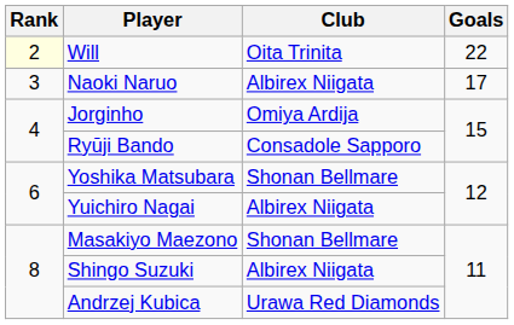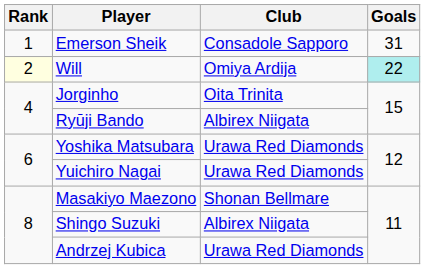 <table class="wikitable" style="text-align:center">
 <tr>
 <th>Rank</th>
 <th>Player</th>
 <th>Club</th>
 <th>Goals</th>
 </tr>
 <tr>
+<td>1</td>
+<td align=left> <a href='#'>Emerson Sheik</a></td>
+<td align=left><a href='#'>Consadole Sapporo</a></td>
+<td>31</td>
+</tr>
+<tr>
 <td style="background: lightyellow;">2</td>
 <td align=left> <a href='#'>Will</a></td>
-<td align=left><a href='#'>Oita Trinita</a></td>
-<td>22</td>
-</tr>
-<tr>
-<td>3</td>
-<td align=left> <a href='#'>Naoki Naruo</a></td>
-<td align=left><a href='#'>Albirex Niigata</a></td>
-<td>17</td>
+<td align=left><a href='#'>Omiya Ardija</a></td>
+<td style="background: paleturquoise;">22</td>
 </tr>
 <tr>
 <td rowspan="2">4</td>
 <td align=left> <a href='#'>Jorginho</a></td>
-<td align=left><a href='#'>Omiya Ardija</a></td>
+<td align=left><a href='#'>Oita Trinita</a></td>
 <td rowspan="2">15</td>
 </tr>
 <tr>
 <td align=left> <a href='#'>Ryūji Bando</a></td>
-<td align=left><a href='#'>Consadole Sapporo</a></td>
+<td align=left><a href='#'>Albirex Niigata</a></td>
 </tr>
 <tr>
 <td rowspan="2">6</td>
 <td align=left> <a href='#'>Yoshika Matsubara</a></td>
-<td align=left><a href='#'>Shonan Bellmare</a></td>
+<td align=left><a href='#'>Urawa Red Diamonds</a></td>
 <td rowspan="2">12</td>
 </tr>
 <tr>
 <td align=left> <a href='#'>Yuichiro Nagai</a></td>
-<td align=left><a href='#'>Albirex Niigata</a></td>
+<td align=left><a href='#'>Urawa Red Diamonds</a></td>
 </tr>
 <tr>
 <td rowspan="3">8</td>
 <td align=left> <a href='#'>Masakiyo Maezono</a></td>
 <td align=left><a href='#'>Shonan Bellmare</a></td>
 <td rowspan="3">11</td>
 </tr>
 <tr>
 <td align=left> <a href='#'>Shingo Suzuki</a></td>
 <td align=left><a href='#'>Albirex Niigata</a></td>
 </tr>
 <tr>
 <td align=left> <a href='#'>Andrzej Kubica</a></td>
 <td align=left><a href='#'>Urawa Red Diamonds</a></td>
 </tr>
 </table>
